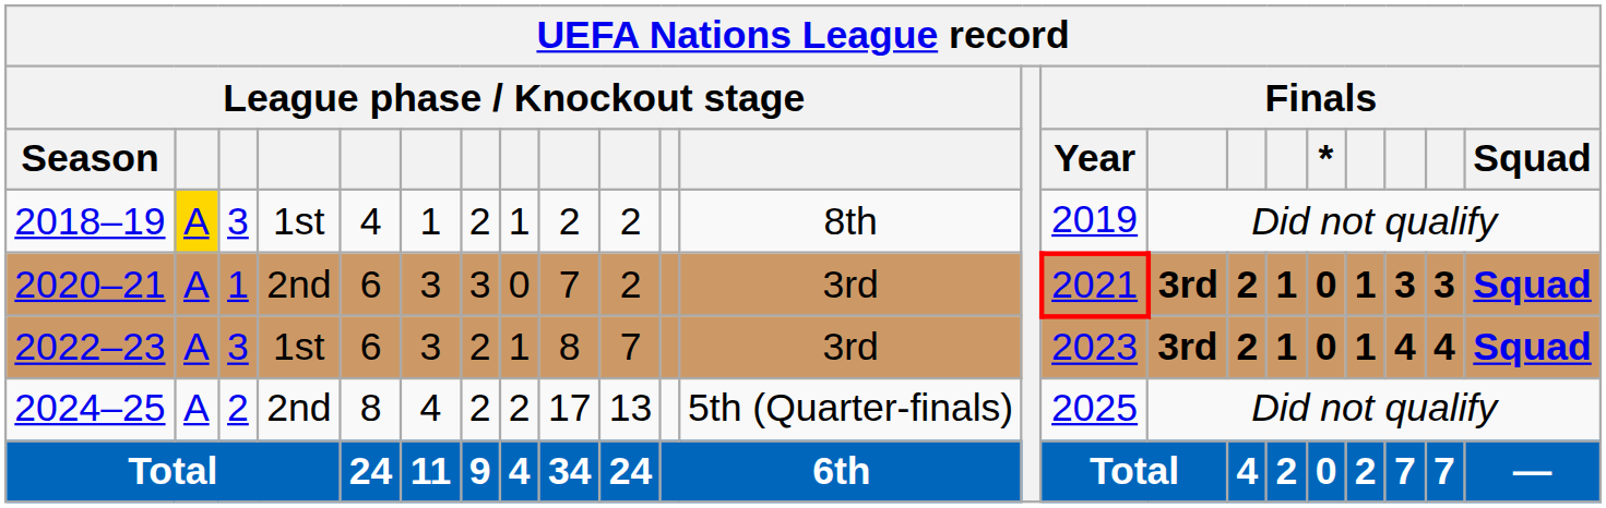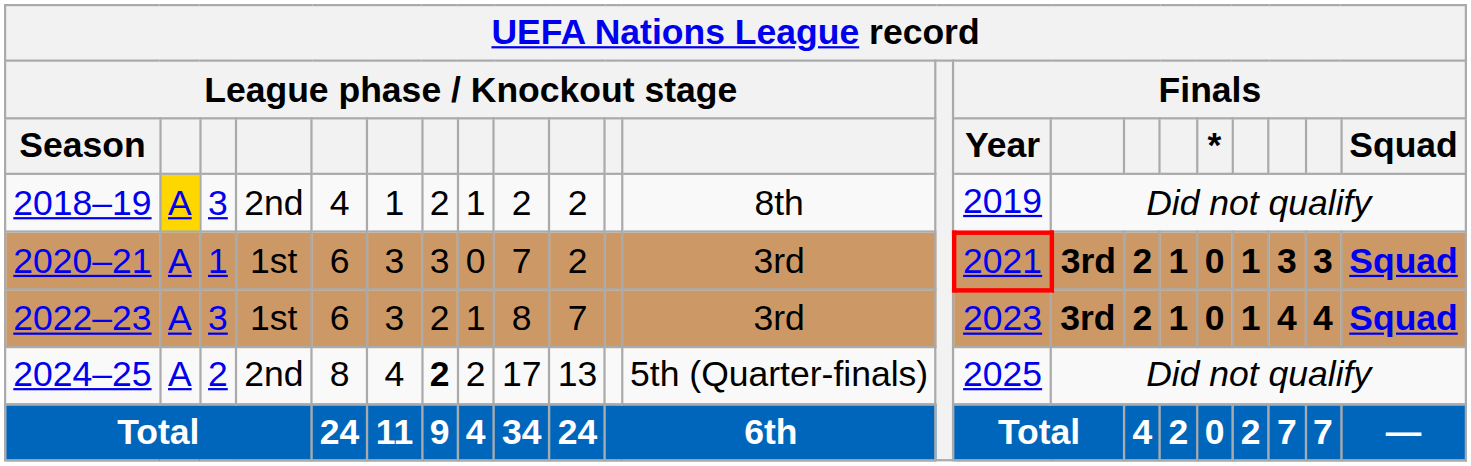 <table class="wikitable" style="text-align:center">
 <tr>
 <th colspan="22"><a href='#'>UEFA Nations League</a> record</th>
 </tr>
 <tr>
 <th colspan="12">League phase / Knockout stage</th>
 <th rowspan="7"></th>
 <th colspan="9">Finals</th>
 </tr>
 <tr>
 <th>Season</th>
 <th></th>
 <th></th>
 <th></th>
 <th></th>
 <th></th>
 <th></th>
 <th></th>
 <th></th>
 <th></th>
 <th></th>
 <th></th>
 <th>Year</th>
 <th></th>
 <th></th>
 <th></th>
 <th>*</th>
 <th></th>
 <th></th>
 <th></th>
 <th>Squad</th>
 </tr>
 <tr>
 <td><a href='#'>2018–19</a></td>
 <td style="background: gold;"><a href='#'>A</a></td>
 <td><a href='#'>3</a></td>
-<td>1st</td>
+<td>2nd</td>
 <td>4</td>
 <td>1</td>
 <td>2</td>
 <td>1</td>
 <td>2</td>
 <td>2</td>
 <td></td>
 <td>8th</td>
 <td> <a href='#'>2019</a></td>
 <td colspan="8"><em>Did not qualify</em></td>
 </tr>
 <tr style="background:#c96">
 <td><a href='#'>2020–21</a></td>
 <td><a href='#'>A</a></td>
 <td><a href='#'>1</a></td>
-<td>2nd</td>
+<td>1st</td>
 <td>6</td>
 <td>3</td>
 <td>3</td>
 <td>0</td>
 <td>7</td>
 <td>2</td>
 <td></td>
 <td>3rd</td>
 <td style="border:2px solid red"> <a href='#'>2021</a></td>
 <td><strong>3rd</strong></td>
 <td><strong>2</strong></td>
 <td><strong>1</strong></td>
 <td><strong>0</strong></td>
 <td><strong>1</strong></td>
 <td><strong>3</strong></td>
 <td><strong>3</strong></td>
 <td><strong><a href='#'>Squad</a></strong></td>
 </tr>
 <tr style="background:#c96">
 <td><a href='#'>2022–23</a></td>
 <td><a href='#'>A</a></td>
 <td><a href='#'>3</a></td>
 <td>1st</td>
 <td>6</td>
 <td>3</td>
 <td>2</td>
 <td>1</td>
 <td>8</td>
 <td>7</td>
 <td></td>
 <td>3rd</td>
 <td> <a href='#'>2023</a></td>
 <td><strong>3rd</strong></td>
 <td><strong>2</strong></td>
 <td><strong>1</strong></td>
 <td><strong>0</strong></td>
 <td><strong>1</strong></td>
 <td><strong>4</strong></td>
 <td><strong>4</strong></td>
 <td><strong><a href='#'>Squad</a></strong></td>
 </tr>
 <tr>
 <td><a href='#'>2024–25</a></td>
 <td><a href='#'>A</a></td>
 <td><a href='#'>2</a></td>
 <td>2nd</td>
 <td>8</td>
 <td>4</td>
-<td>2</td>
+<td><strong>2</strong></td>
 <td>2</td>
 <td>17</td>
 <td>13</td>
 <td></td>
 <td>5th (Quarter-finals)</td>
 <td> <a href='#'>2025</a></td>
 <td colspan="8"><em>Did not qualify</em></td>
 </tr>
 <tr style="color:white">
 <th colspan="4" style="background:#0066bc">Total</th>
 <th style="background:#0066bc">24</th>
 <th style="background:#0066bc">11</th>
 <th style="background:#0066bc">9</th>
 <th style="background:#0066bc">4</th>
 <th style="background:#0066bc">34</th>
 <th style="background:#0066bc">24</th>
 <th colspan="2" style="background:#0066bc">6th</th>
 <th colspan="2" style="background:#0066bc">Total</th>
 <th style="background:#0066bc">4</th>
 <th style="background:#0066bc">2</th>
 <th style="background:#0066bc">0</th>
 <th style="background:#0066bc">2</th>
 <th style="background:#0066bc">7</th>
 <th style="background:#0066bc">7</th>
 <th style="background:#0066bc">—</th>
 </tr>
 </table>
